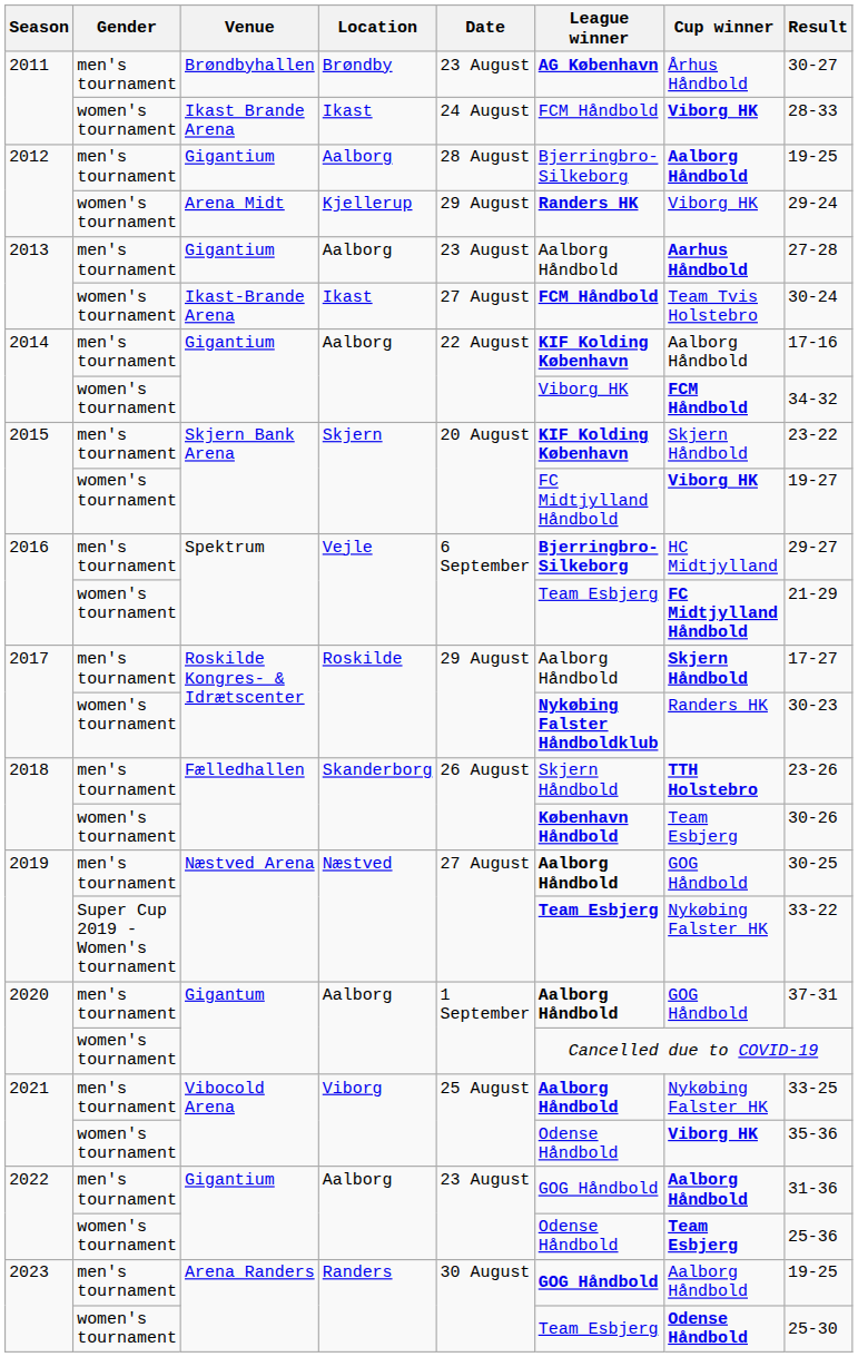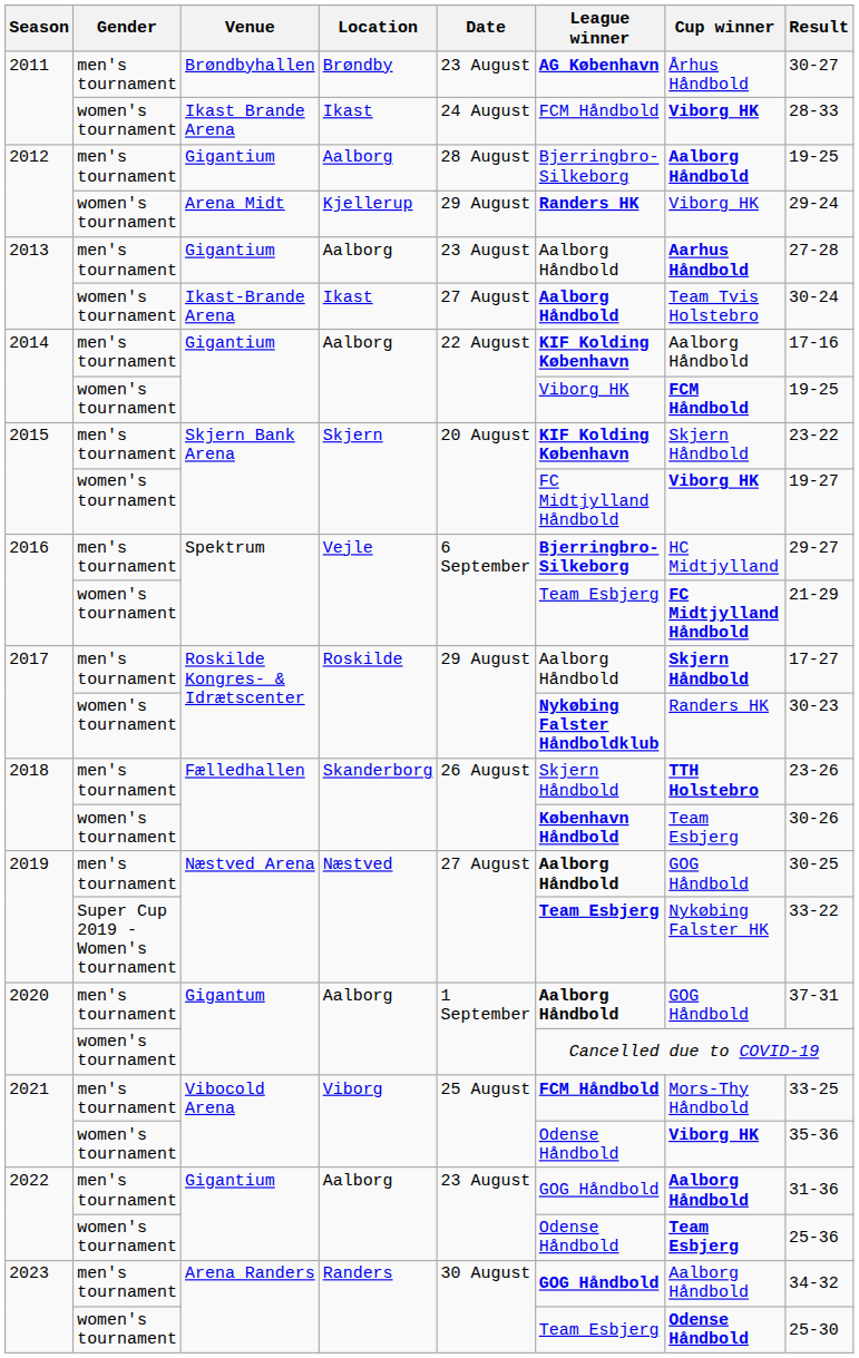 <table class="wikitable" width=75%>
 <tr>
 <th style="width:50px;">Season</th>
 <th style="width:50px;">Gender</th>
 <th style="width:50px;">Venue</th>
 <th style="width:50px;">Location</th>
 <th style="width:80px;">Date</th>
 <th style="width:150px;">League winner</th>
 <th style="width:150px;">Cup winner</th>
 <th style="width:65px;">Result</th>
 </tr>
 <tr>
 <td rowspan="2" valign=top>2011</td>
 <td valign=top>men's tournament</td>
 <td valign=top><a href='#'>Brøndbyhallen</a></td>
 <td valign=top><a href='#'>Brøndby</a></td>
 <td valign=top>23 August</td>
 <td valign=top><strong><a href='#'>AG København</a></strong></td>
 <td valign=top><a href='#'>Århus Håndbold</a></td>
 <td valign=top>30-27</td>
 </tr>
 <tr>
 <td valign=top>women's tournament</td>
 <td valign=top><a href='#'>Ikast Brande Arena</a></td>
 <td valign=top><a href='#'>Ikast</a></td>
 <td valign=top>24 August</td>
 <td valign=top><a href='#'>FCM Håndbold</a></td>
 <td valign=top><strong><a href='#'>Viborg HK</a></strong></td>
 <td valign=top>28-33</td>
 </tr>
 <tr>
 <td rowspan="2" valign=top>2012</td>
 <td valign=top>men's tournament</td>
 <td valign=top><a href='#'>Gigantium</a></td>
 <td valign=top><a href='#'>Aalborg</a></td>
 <td valign=top>28 August</td>
 <td valign=top><a href='#'>Bjerringbro-Silkeborg</a></td>
 <td valign=top><strong><a href='#'>Aalborg Håndbold</a></strong></td>
 <td valign=top>19-25</td>
 </tr>
 <tr>
 <td valign=top>women's tournament</td>
 <td valign=top><a href='#'>Arena Midt</a></td>
 <td valign=top><a href='#'>Kjellerup</a></td>
 <td valign=top>29 August</td>
 <td valign=top><strong><a href='#'>Randers HK</a></strong></td>
 <td valign=top><a href='#'>Viborg HK</a></td>
 <td valign=top>29-24</td>
 </tr>
 <tr>
 <td rowspan="2" valign=top>2013</td>
 <td valign=top>men's tournament</td>
 <td valign=top><a href='#'>Gigantium</a></td>
 <td valign=top>Aalborg</td>
 <td valign=top>23 August</td>
 <td valign=top>Aalborg Håndbold</td>
 <td valign=top><strong><a href='#'>Aarhus Håndbold</a></strong></td>
 <td valign=top>27-28</td>
 </tr>
 <tr>
 <td valign=top>women's tournament</td>
 <td><a href='#'>Ikast-Brande Arena</a></td>
 <td valign=top><a href='#'>Ikast</a></td>
 <td valign=top>27 August</td>
-<td valign=top><strong><a href='#'>FCM Håndbold</a></strong></td>
+<td valign="top"><strong><a href='#'>Aalborg Håndbold</a></strong></td>
 <td valign=top><a href='#'>Team Tvis Holstebro</a></td>
 <td valign=top>30-24</td>
 </tr>
 <tr>
 <td rowspan="2" valign=top>2014</td>
 <td valign=top>men's tournament</td>
 <td rowspan="2" valign=top><a href='#'>Gigantium</a></td>
 <td rowspan="2" valign=top>Aalborg</td>
 <td rowspan="2" valign=top>22 August</td>
 <td valign=top><strong><a href='#'>KIF Kolding København</a></strong></td>
 <td valign=top>Aalborg Håndbold</td>
 <td valign=top>17-16</td>
 </tr>
 <tr>
 <td valign=top>women's tournament</td>
 <td valign=top><a href='#'>Viborg HK</a></td>
 <td valign=top><strong><a href='#'>FCM Håndbold</a></strong></td>
-<td>34-32</td>
+<td valign=top>19-25</td>
 </tr>
 <tr>
 <td rowspan=2 valign=top>2015</td>
 <td valign=top>men's tournament</td>
 <td rowspan=2 valign=top><a href='#'>Skjern Bank Arena</a></td>
 <td rowspan=2 valign=top><a href='#'>Skjern</a></td>
 <td rowspan=2 valign=top>20 August</td>
 <td valign=top><strong><a href='#'>KIF Kolding København</a></strong></td>
 <td valign=top><a href='#'>Skjern Håndbold</a></td>
 <td valign=top>23-22</td>
 </tr>
 <tr>
 <td valign=top>women's tournament</td>
 <td valign=top><a href='#'>FC Midtjylland Håndbold</a></td>
 <td valign=top><strong><a href='#'>Viborg HK</a></strong></td>
 <td valign=top>19-27</td>
 </tr>
 <tr>
 <td rowspan=2 valign=top>2016</td>
 <td valign=top>men's tournament</td>
 <td rowspan=2 valign=top>Spektrum</td>
 <td rowspan=2 valign=top><a href='#'>Vejle</a></td>
 <td rowspan=2 valign=top>6 September</td>
 <td valign=top><strong><a href='#'>Bjerringbro-Silkeborg</a></strong></td>
 <td valign=top><a href='#'>HC Midtjylland</a></td>
 <td valign=top>29-27</td>
 </tr>
 <tr>
 <td valign=top>women's tournament</td>
 <td valign=top><a href='#'>Team Esbjerg</a></td>
 <td valign=top><strong><a href='#'>FC Midtjylland Håndbold</a></strong></td>
 <td valign=top>21-29</td>
 </tr>
 <tr>
 <td rowspan="2" valign="top">2017</td>
 <td valign="top">men's tournament</td>
 <td rowspan="2" valign="top"><a href='#'>Roskilde Kongres- & Idrætscenter</a></td>
 <td rowspan="2" valign="top"><a href='#'>Roskilde</a></td>
 <td rowspan="2" valign="top">29 August</td>
 <td valign="top">Aalborg Håndbold</td>
 <td valign="top"><strong><a href='#'>Skjern Håndbold</a></strong></td>
 <td valign="top">17-27</td>
 </tr>
 <tr>
 <td valign="top">women's tournament</td>
 <td valign="top"><strong><a href='#'>Nykøbing Falster Håndboldklub</a></strong></td>
 <td valign="top"><a href='#'>Randers HK</a></td>
 <td valign="top">30-23</td>
 </tr>
 <tr>
 <td rowspan="2" valign="top">2018</td>
 <td>men's tournament</td>
 <td rowspan="2" valign="top"><a href='#'>Fælledhallen</a></td>
 <td rowspan="2" valign="top"><a href='#'>Skanderborg</a></td>
 <td rowspan="2" valign="top">26 August</td>
 <td valign="top"><a href='#'>Skjern Håndbold</a></td>
 <td valign="top"><strong><a href='#'>TTH Holstebro</a></strong></td>
 <td valign="top">23-26</td>
 </tr>
 <tr>
 <td>women's tournament</td>
 <td valign="top"><strong><a href='#'>København Håndbold</a></strong></td>
 <td valign="top"><a href='#'>Team Esbjerg</a></td>
 <td valign="top">30-26</td>
 </tr>
 <tr>
 <td rowspan="2" valign="top">2019</td>
 <td>men's tournament</td>
 <td rowspan="2" valign="top"><a href='#'>Næstved Arena</a></td>
 <td rowspan="2" valign="top"><a href='#'>Næstved</a></td>
 <td rowspan="2" valign="top">27 August</td>
 <td valign="top"><strong>Aalborg Håndbold</strong></td>
 <td valign="top"><a href='#'>GOG Håndbold</a></td>
 <td valign="top">30-25</td>
 </tr>
 <tr>
 <td>Super Cup 2019 - Women's tournament</td>
 <td valign="top"><strong><a href='#'>Team Esbjerg</a></strong></td>
 <td valign="top"><a href='#'>Nykøbing Falster HK</a></td>
 <td valign="top">33-22</td>
 </tr>
 <tr>
 <td rowspan="2" valign="top">2020</td>
 <td>men's tournament</td>
 <td rowspan="2" valign="top"><a href='#'>Gigantum</a></td>
 <td rowspan="2" valign="top">Aalborg</td>
 <td rowspan="2" valign="top">1 September</td>
 <td valign="top"><strong>Aalborg Håndbold</strong></td>
 <td valign="top"><a href='#'>GOG Håndbold</a></td>
 <td valign="top">37-31</td>
 </tr>
 <tr>
 <td>women's tournament</td>
 <td colspan="3" align="center"><em>Cancelled due to <a href='#'>COVID-19</a></em></td>
 </tr>
 <tr>
 <td rowspan="2" valign="top">2021</td>
 <td>men's tournament</td>
 <td rowspan="2" valign="top"><a href='#'>Vibocold Arena</a></td>
 <td rowspan="2" valign="top"><a href='#'>Viborg</a></td>
 <td rowspan="2" valign="top">25 August</td>
-<td valign="top"><strong><a href='#'>Aalborg Håndbold</a></strong></td>
-<td valign="top"><a href='#'>Nykøbing Falster HK</a></td>
+<td valign=top><strong><a href='#'>FCM Håndbold</a></strong></td>
+<td valign="top"><a href='#'>Mors-Thy Håndbold</a></td>
 <td valign="top">33-25</td>
 </tr>
 <tr>
 <td>women's tournament</td>
 <td valign="top"><a href='#'>Odense Håndbold</a></td>
 <td valign="top"><strong><a href='#'>Viborg HK</a></strong></td>
 <td valign="top">35-36</td>
 </tr>
 <tr>
 <td rowspan="2" valign="top">2022</td>
 <td>men's tournament</td>
 <td rowspan="2" valign="top"><a href='#'>Gigantium</a></td>
 <td rowspan="2" valign="top">Aalborg</td>
 <td rowspan="2" valign="top">23 August</td>
 <td><a href='#'>GOG Håndbold</a></td>
 <td><strong><a href='#'>Aalborg Håndbold</a></strong></td>
 <td>31-36</td>
 </tr>
 <tr>
 <td>women's tournament</td>
 <td><a href='#'>Odense Håndbold</a></td>
 <td><strong><a href='#'>Team Esbjerg</a></strong></td>
 <td>25-36</td>
 </tr>
 <tr>
 <td rowspan="2" valign="top">2023</td>
 <td>men's tournament</td>
 <td rowspan="2" valign="top"><a href='#'>Arena Randers</a></td>
 <td rowspan="2" valign="top"><a href='#'>Randers</a></td>
 <td rowspan="2" valign="top">30 August</td>
 <td><strong><a href='#'>GOG Håndbold</a></strong></td>
 <td><a href='#'>Aalborg Håndbold</a></td>
-<td valign=top>19-25</td>
+<td>34-32</td>
 </tr>
 <tr>
 <td>women's tournament</td>
 <td><a href='#'>Team Esbjerg</a></td>
 <td><strong><a href='#'>Odense Håndbold</a></strong></td>
 <td>25-30</td>
 </tr>
 </table>
